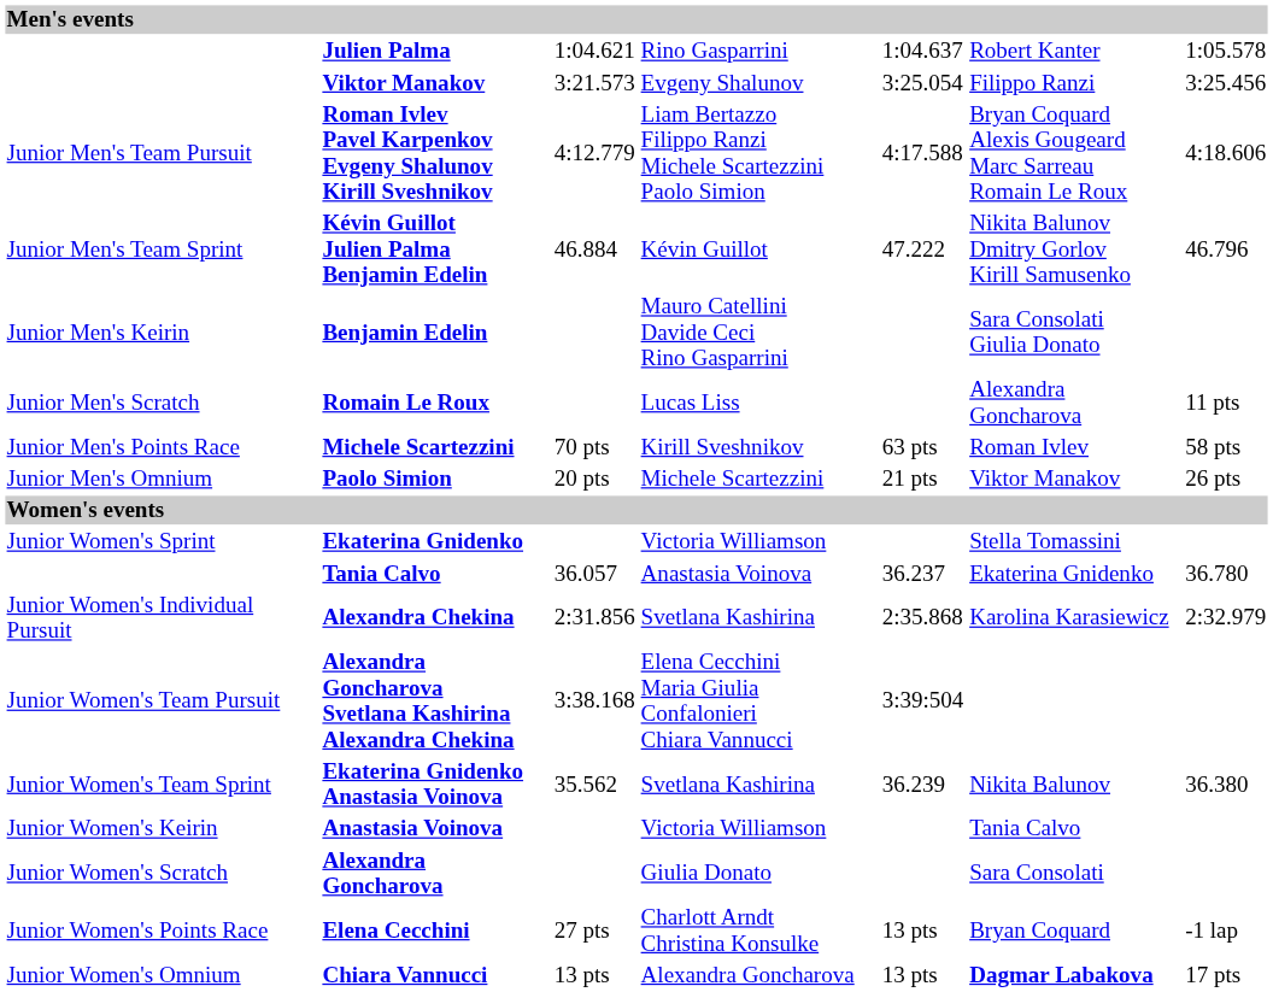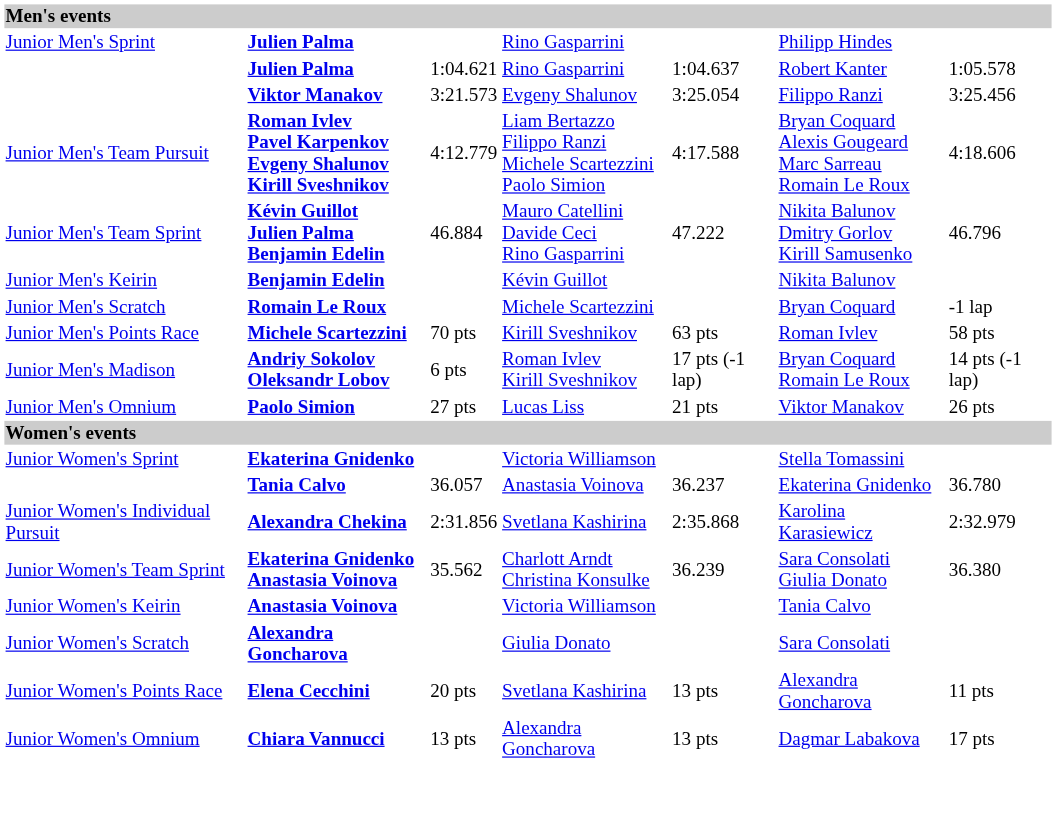 <table>
 <tr bgcolor="#cccccc">
 <td colspan=7><strong>Men's events</strong></td>
+</tr>
+<tr>
+<td><a href='#'>Junior Men's Sprint</a></td>
+<td><strong><a href='#'>Julien Palma</a></strong><br><small></small></td>
+<td></td>
+<td><a href='#'>Rino Gasparrini</a><br><small></small></td>
+<td></td>
+<td><a href='#'>Philipp Hindes</a><br><small></small></td>
+<td></td>
 </tr>
 <tr>
 <td></td>
 <td><strong><a href='#'>Julien Palma</a></strong><br><small></small></td>
 <td>1:04.621</td>
 <td><a href='#'>Rino Gasparrini</a><br><small></small></td>
 <td>1:04.637</td>
 <td><a href='#'>Robert Kanter</a><br><small></small></td>
 <td>1:05.578</td>
 </tr>
 <tr>
 <td></td>
 <td><strong><a href='#'>Viktor Manakov</a></strong><br><small></small></td>
 <td>3:21.573</td>
 <td><a href='#'>Evgeny Shalunov</a><br><small></small></td>
 <td>3:25.054</td>
 <td><a href='#'>Filippo Ranzi</a><br><small></small></td>
 <td>3:25.456</td>
 </tr>
 <tr>
 <td><a href='#'>Junior Men's Team Pursuit</a></td>
 <td><strong><a href='#'>Roman Ivlev</a><br><a href='#'>Pavel Karpenkov</a><br><a href='#'>Evgeny Shalunov</a><br><a href='#'>Kirill Sveshnikov</a></strong><br><small></small></td>
 <td>4:12.779</td>
 <td><a href='#'>Liam Bertazzo</a><br><a href='#'>Filippo Ranzi</a><br><a href='#'>Michele Scartezzini</a><br><a href='#'>Paolo Simion</a><br><small></small></td>
 <td>4:17.588</td>
 <td><a href='#'>Bryan Coquard</a><br><a href='#'>Alexis Gougeard</a><br><a href='#'>Marc Sarreau</a><br><a href='#'>Romain Le Roux</a><br><small></small></td>
 <td>4:18.606</td>
 </tr>
 <tr>
 <td><a href='#'>Junior Men's Team Sprint</a></td>
 <td><strong><a href='#'>Kévin Guillot</a><br><a href='#'>Julien Palma</a><br><a href='#'>Benjamin Edelin</a></strong><br><small></small></td>
 <td>46.884</td>
-<td><a href='#'>Kévin Guillot</a><br><small></small></td>
+<td><a href='#'>Mauro Catellini</a><br><a href='#'>Davide Ceci</a><br><a href='#'>Rino Gasparrini</a><br><small></small></td>
 <td>47.222</td>
 <td><a href='#'>Nikita Balunov</a><br><a href='#'>Dmitry Gorlov</a><br><a href='#'>Kirill Samusenko</a><br><small></small></td>
 <td>46.796</td>
 </tr>
 <tr>
 <td><a href='#'>Junior Men's Keirin</a></td>
 <td><strong><a href='#'>Benjamin Edelin</a></strong><br><small></small></td>
 <td></td>
-<td><a href='#'>Mauro Catellini</a><br><a href='#'>Davide Ceci</a><br><a href='#'>Rino Gasparrini</a><br><small></small></td>
+<td><a href='#'>Kévin Guillot</a><br><small></small></td>
 <td></td>
-<td><a href='#'>Sara Consolati</a><br><a href='#'>Giulia Donato</a><br><small></small></td>
+<td><a href='#'>Nikita Balunov</a><br><small></small></td>
 <td></td>
 </tr>
 <tr>
 <td><a href='#'>Junior Men's Scratch</a></td>
 <td><strong><a href='#'>Romain Le Roux</a></strong><br><small></small></td>
 <td></td>
-<td><a href='#'>Lucas Liss</a><br><small></small></td>
+<td><a href='#'>Michele Scartezzini</a><br><small></small></td>
 <td></td>
-<td><a href='#'>Alexandra Goncharova</a><br><small></small></td>
-<td>11 pts</td>
+<td><a href='#'>Bryan Coquard</a><br><small></small></td>
+<td>-1 lap</td>
 </tr>
 <tr>
 <td><a href='#'>Junior Men's Points Race</a></td>
 <td><strong><a href='#'>Michele Scartezzini</a></strong><br><small></small></td>
 <td>70 pts</td>
 <td><a href='#'>Kirill Sveshnikov</a><br><small></small></td>
 <td>63 pts</td>
 <td><a href='#'>Roman Ivlev</a><br><small></small></td>
 <td>58 pts</td>
 </tr>
 <tr>
+<td><a href='#'>Junior Men's Madison</a></td>
+<td><strong><a href='#'>Andriy Sokolov</a><br><a href='#'>Oleksandr Lobov</a></strong><br><small></small></td>
+<td>6 pts</td>
+<td><a href='#'>Roman Ivlev</a><br><a href='#'>Kirill Sveshnikov</a><br><small></small></td>
+<td>17 pts (-1 lap)</td>
+<td><a href='#'>Bryan Coquard</a><br><a href='#'>Romain Le Roux</a><br><small></small></td>
+<td>14 pts (-1 lap)</td>
+</tr>
+<tr>
 <td><a href='#'>Junior Men's Omnium</a></td>
 <td><strong><a href='#'>Paolo Simion</a></strong><br><small></small></td>
-<td>20 pts</td>
-<td><a href='#'>Michele Scartezzini</a><br><small></small></td>
+<td>27 pts</td>
+<td><a href='#'>Lucas Liss</a><br><small></small></td>
 <td>21 pts</td>
 <td><a href='#'>Viktor Manakov</a><br><small></small></td>
 <td>26 pts</td>
 </tr>
 <tr bgcolor="#cccccc">
 <td colspan=7><strong>Women's events</strong></td>
 </tr>
 <tr>
 <td><a href='#'>Junior Women's Sprint</a></td>
 <td><strong><a href='#'>Ekaterina Gnidenko</a></strong><br><small></small></td>
 <td></td>
 <td><a href='#'>Victoria Williamson</a><br><small></small></td>
 <td></td>
 <td><a href='#'>Stella Tomassini</a><br><small></small></td>
 <td></td>
 </tr>
 <tr>
 <td></td>
 <td><strong><a href='#'>Tania Calvo</a></strong><br><small></small></td>
 <td>36.057</td>
 <td><a href='#'>Anastasia Voinova</a><br><small></small></td>
 <td>36.237</td>
 <td><a href='#'>Ekaterina Gnidenko</a><br><small></small></td>
 <td>36.780</td>
 </tr>
 <tr>
 <td><a href='#'>Junior Women's Individual Pursuit</a></td>
 <td><strong><a href='#'>Alexandra Chekina</a></strong><br><small></small></td>
 <td>2:31.856</td>
 <td><a href='#'>Svetlana Kashirina</a><br><small></small></td>
 <td>2:35.868</td>
 <td><a href='#'>Karolina Karasiewicz</a><br><small></small></td>
 <td>2:32.979</td>
 </tr>
 <tr>
-<td><a href='#'>Junior Women's Team Pursuit</a></td>
-<td><strong><a href='#'>Alexandra Goncharova</a><br><a href='#'>Svetlana Kashirina</a><br><a href='#'>Alexandra Chekina</a></strong><br><small></small></td>
-<td>3:38.168</td>
-<td><a href='#'>Elena Cecchini</a><br><a href='#'>Maria Giulia Confalonieri</a><br><a href='#'>Chiara Vannucci</a><br><small></small></td>
-<td>3:39:504</td>
-<td></td>
-<td></td>
-</tr>
-<tr>
 <td><a href='#'>Junior Women's Team Sprint</a></td>
 <td><strong><a href='#'>Ekaterina Gnidenko</a><br><a href='#'>Anastasia Voinova</a></strong><br><small></small></td>
 <td>35.562</td>
-<td><a href='#'>Svetlana Kashirina</a><br><small></small></td>
+<td><a href='#'>Charlott Arndt</a><br><a href='#'>Christina Konsulke</a><br><small></small></td>
 <td>36.239</td>
-<td><a href='#'>Nikita Balunov</a><br><small></small></td>
+<td><a href='#'>Sara Consolati</a><br><a href='#'>Giulia Donato</a><br><small></small></td>
 <td>36.380</td>
 </tr>
 <tr>
 <td><a href='#'>Junior Women's Keirin</a></td>
 <td><strong><a href='#'>Anastasia Voinova</a></strong><br><small></small></td>
 <td></td>
 <td><a href='#'>Victoria Williamson</a><br><small></small></td>
 <td></td>
 <td><a href='#'>Tania Calvo</a><br><small></small></td>
 <td></td>
 </tr>
 <tr>
 <td><a href='#'>Junior Women's Scratch</a></td>
 <td><strong><a href='#'>Alexandra Goncharova</a></strong><br><small></small></td>
 <td></td>
 <td><a href='#'>Giulia Donato</a><br><small></small></td>
 <td></td>
 <td><a href='#'>Sara Consolati</a><br><small></small></td>
 <td></td>
 </tr>
 <tr>
 <td><a href='#'>Junior Women's Points Race</a></td>
 <td><strong><a href='#'>Elena Cecchini</a></strong><br><small></small></td>
-<td>27 pts</td>
-<td><a href='#'>Charlott Arndt</a><br><a href='#'>Christina Konsulke</a><br><small></small></td>
+<td>20 pts</td>
+<td><a href='#'>Svetlana Kashirina</a><br><small></small></td>
 <td>13 pts</td>
-<td><a href='#'>Bryan Coquard</a><br><small></small></td>
-<td>-1 lap</td>
+<td><a href='#'>Alexandra Goncharova</a><br><small></small></td>
+<td>11 pts</td>
 </tr>
 <tr>
 <td><a href='#'>Junior Women's Omnium</a></td>
 <td><strong><a href='#'>Chiara Vannucci</a></strong><br><small></small></td>
 <td>13 pts</td>
 <td><a href='#'>Alexandra Goncharova</a><br><small></small></td>
 <td>13 pts</td>
-<td><strong><a href='#'>Dagmar Labakova</a><br><small></small></strong></td>
+<td><a href='#'>Dagmar Labakova</a><br><small></small></td>
 <td>17 pts</td>
 </tr>
 </table>
